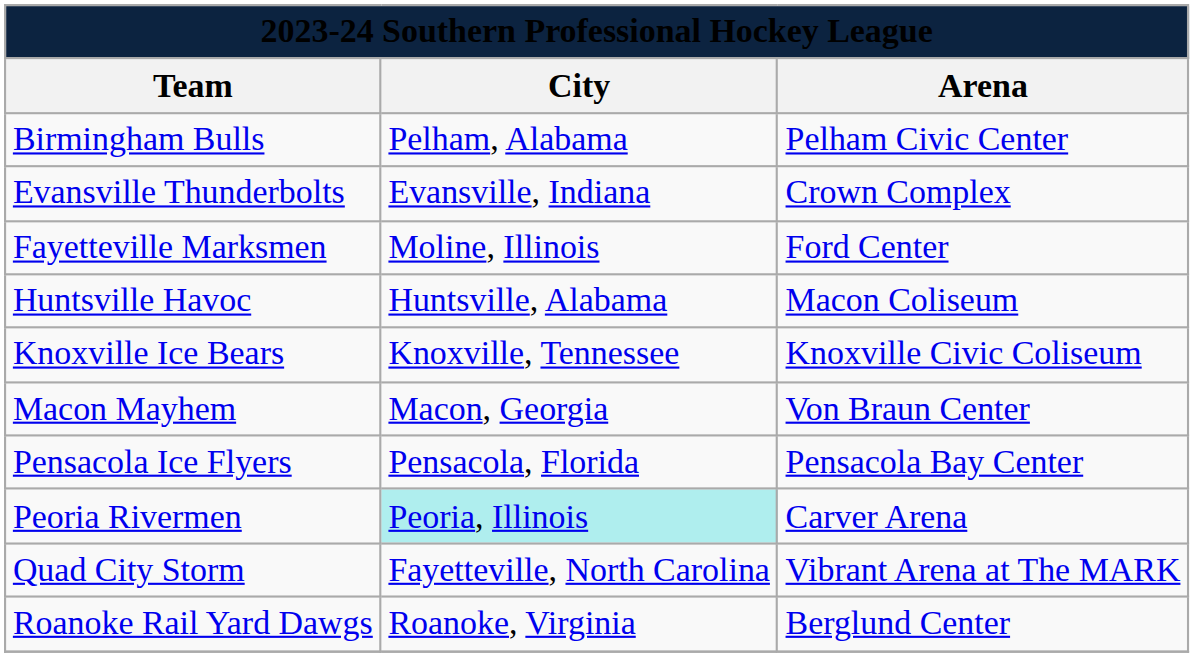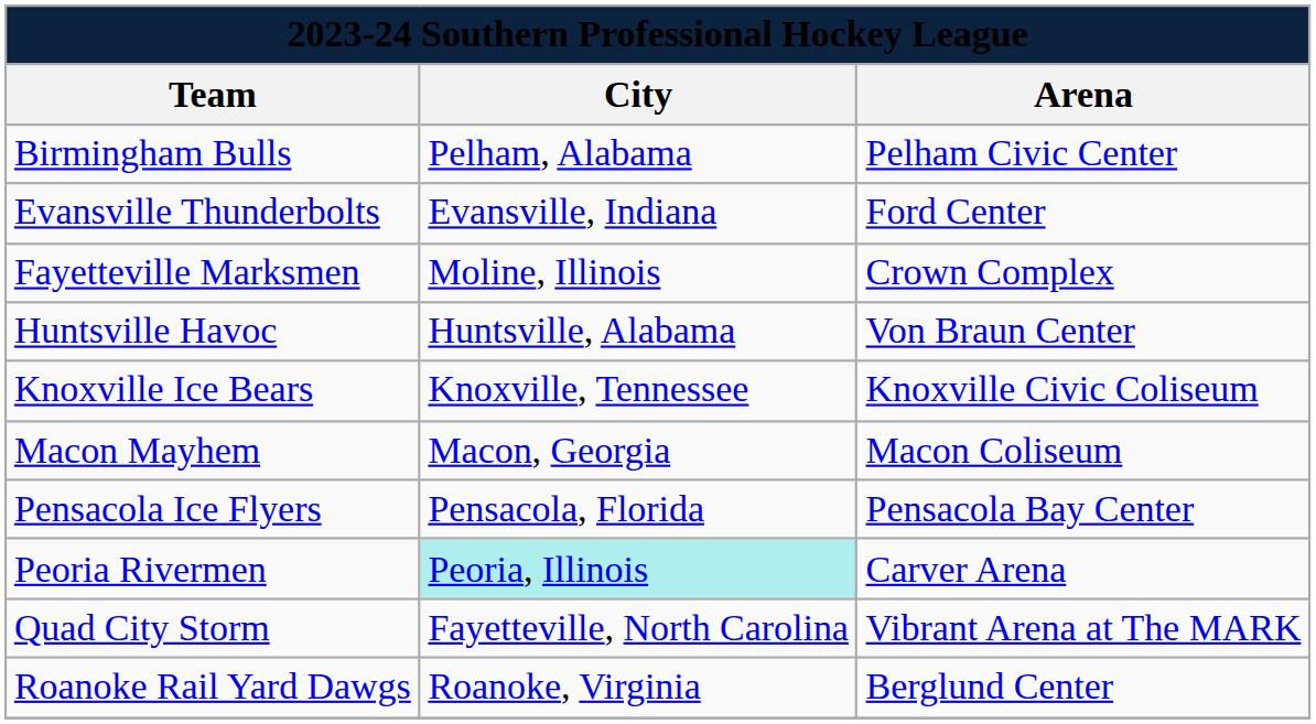 <table class="wikitable" style="width:auto">
 <tr>
 <td bgcolor="#0C2340" align="center" colspan="5"><strong><span>2023-24 Southern Professional Hockey League</span></strong></td>
 </tr>
 <tr>
 <th>Team</th>
 <th>City</th>
 <th>Arena</th>
 </tr>
 <tr>
 <td><a href='#'>Birmingham Bulls</a></td>
 <td><a href='#'>Pelham</a>, <a href='#'>Alabama</a></td>
 <td><a href='#'>Pelham Civic Center</a></td>
 </tr>
 <tr>
 <td><a href='#'>Evansville Thunderbolts</a></td>
 <td><a href='#'>Evansville</a>, <a href='#'>Indiana</a></td>
-<td><a href='#'>Crown Complex</a></td>
+<td><a href='#'>Ford Center</a></td>
 </tr>
 <tr>
 <td><a href='#'>Fayetteville Marksmen</a></td>
 <td><a href='#'>Moline</a>, <a href='#'>Illinois</a></td>
-<td><a href='#'>Ford Center</a></td>
+<td><a href='#'>Crown Complex</a></td>
 </tr>
 <tr>
 <td><a href='#'>Huntsville Havoc</a></td>
 <td><a href='#'>Huntsville</a>, <a href='#'>Alabama</a></td>
-<td><a href='#'>Macon Coliseum</a></td>
+<td><a href='#'>Von Braun Center</a></td>
 </tr>
 <tr>
 <td><a href='#'>Knoxville Ice Bears</a></td>
 <td><a href='#'>Knoxville</a>, <a href='#'>Tennessee</a></td>
 <td><a href='#'>Knoxville Civic Coliseum</a></td>
 </tr>
 <tr>
 <td><a href='#'>Macon Mayhem</a></td>
 <td><a href='#'>Macon</a>, <a href='#'>Georgia</a></td>
-<td><a href='#'>Von Braun Center</a></td>
+<td><a href='#'>Macon Coliseum</a></td>
 </tr>
 <tr>
 <td><a href='#'>Pensacola Ice Flyers</a></td>
 <td><a href='#'>Pensacola</a>, <a href='#'>Florida</a></td>
 <td><a href='#'>Pensacola Bay Center</a></td>
 </tr>
 <tr>
 <td><a href='#'>Peoria Rivermen</a></td>
 <td style="background: paleturquoise;"><a href='#'>Peoria</a>, <a href='#'>Illinois</a></td>
 <td><a href='#'>Carver Arena</a></td>
 </tr>
 <tr>
 <td><a href='#'>Quad City Storm</a></td>
 <td><a href='#'>Fayetteville</a>, <a href='#'>North Carolina</a></td>
 <td><a href='#'>Vibrant Arena at The MARK</a></td>
 </tr>
 <tr>
 <td><a href='#'>Roanoke Rail Yard Dawgs</a></td>
 <td><a href='#'>Roanoke</a>, <a href='#'>Virginia</a></td>
 <td><a href='#'>Berglund Center</a></td>
 </tr>
 <tr>
 </tr>
 </table>
